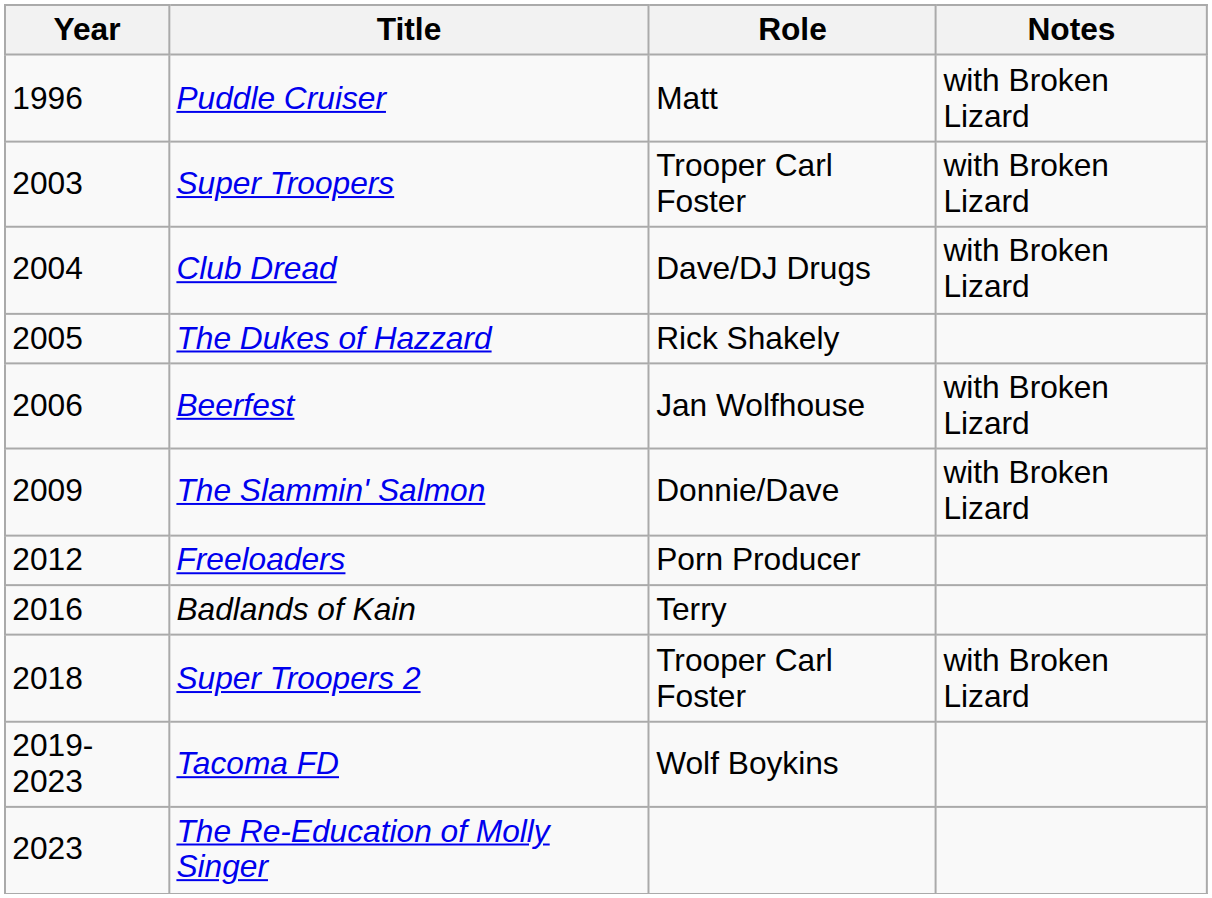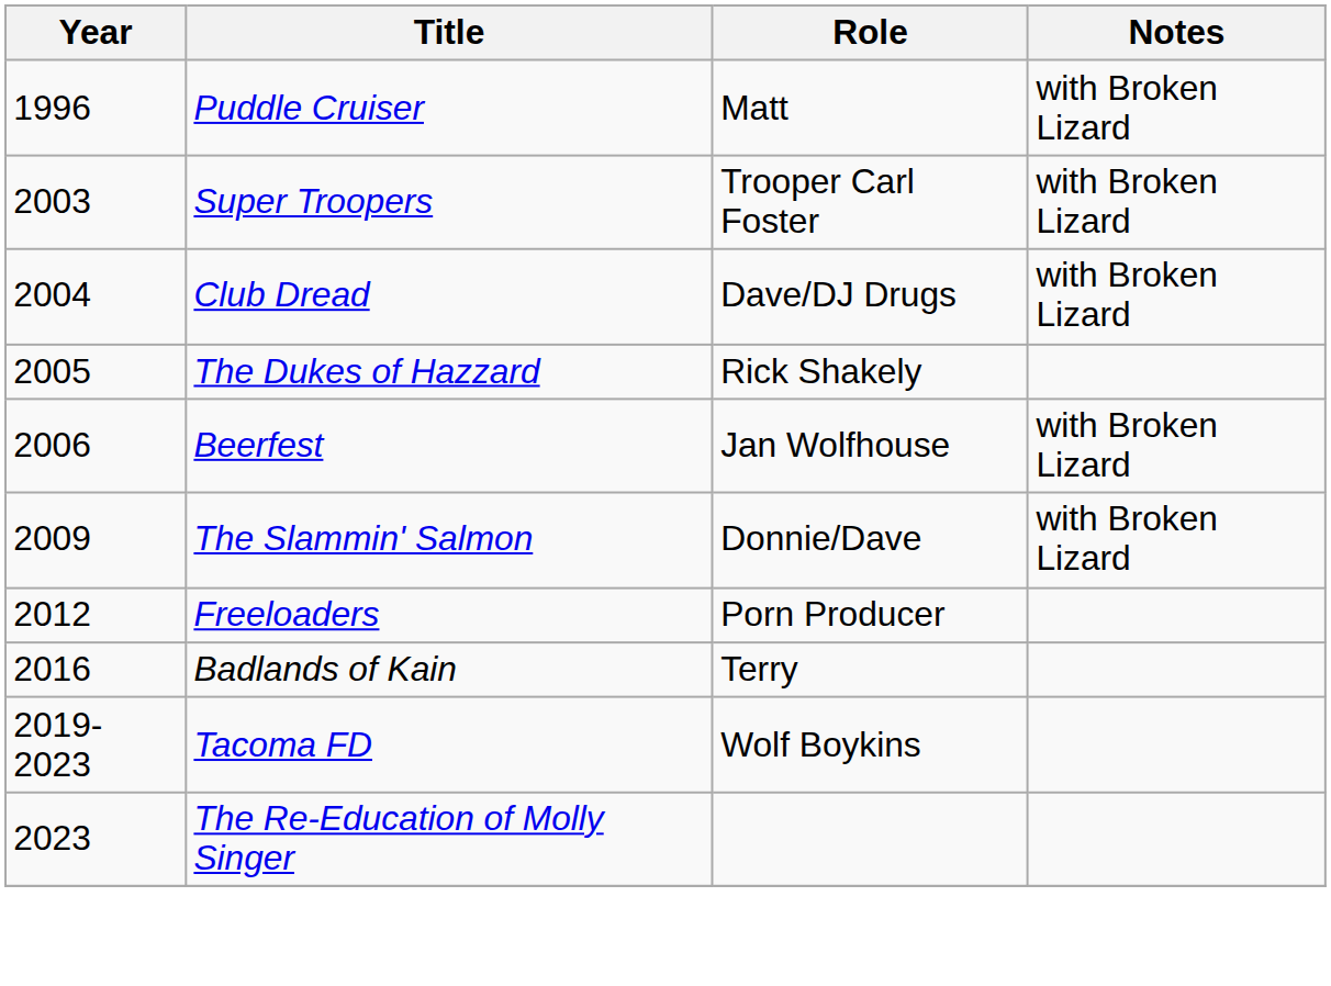 <table class="wikitable sortable">
 <tr>
 <th>Year</th>
 <th>Title</th>
 <th>Role</th>
 <th class = "unsortable">Notes</th>
 </tr>
 <tr>
 <td>1996</td>
 <td><em><a href='#'>Puddle Cruiser</a></em></td>
 <td>Matt</td>
 <td>with Broken Lizard</td>
 </tr>
 <tr>
 <td>2003</td>
 <td><em><a href='#'>Super Troopers</a></em></td>
 <td>Trooper Carl Foster</td>
 <td>with Broken Lizard</td>
 </tr>
 <tr>
 <td>2004</td>
 <td><em><a href='#'>Club Dread</a></em></td>
 <td>Dave/DJ Drugs</td>
 <td>with Broken Lizard</td>
 </tr>
 <tr>
 <td>2005</td>
 <td><em><a href='#'>The Dukes of Hazzard</a></em></td>
 <td>Rick Shakely</td>
 <td></td>
 </tr>
 <tr>
 <td>2006</td>
 <td><em><a href='#'>Beerfest</a></em></td>
 <td>Jan Wolfhouse</td>
 <td>with Broken Lizard</td>
 </tr>
 <tr>
 <td>2009</td>
 <td><em><a href='#'>The Slammin' Salmon</a></em></td>
 <td>Donnie/Dave</td>
 <td>with Broken Lizard</td>
 </tr>
 <tr>
 <td>2012</td>
 <td><em><a href='#'>Freeloaders</a></em></td>
 <td>Porn Producer</td>
 <td></td>
 </tr>
 <tr>
 <td>2016</td>
 <td><em>Badlands of Kain</em></td>
 <td>Terry</td>
 <td></td>
 </tr>
 <tr>
-<td>2018</td>
-<td><em><a href='#'>Super Troopers 2</a></em></td>
-<td>Trooper Carl Foster</td>
-<td>with Broken Lizard</td>
-</tr>
-<tr>
 <td>2019-2023</td>
 <td><em><a href='#'>Tacoma FD</a></em></td>
 <td>Wolf Boykins</td>
 <td></td>
 </tr>
 <tr>
 <td>2023</td>
 <td><em><a href='#'>The Re-Education of Molly Singer</a></em></td>
 <td></td>
 <td></td>
 </tr>
 <tr>
 </tr>
 </table>
